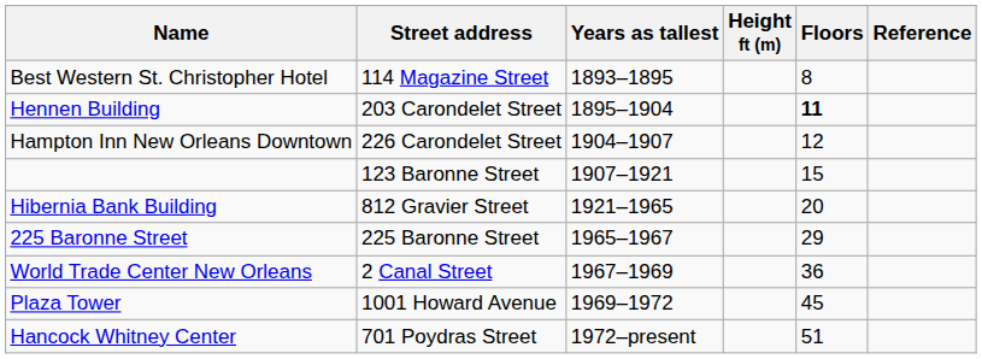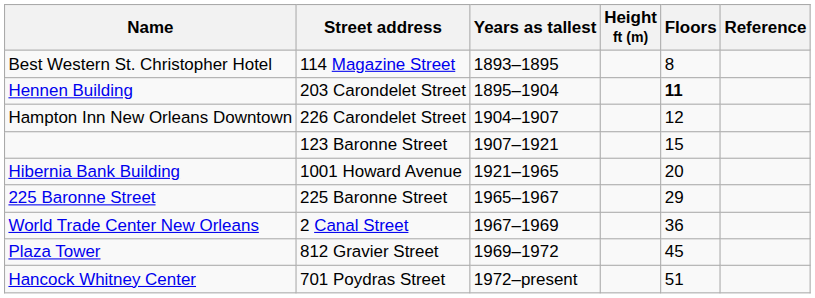 <table class="wikitable sortable">
 <tr>
 <th>Name</th>
 <th>Street address</th>
 <th>Years as tallest</th>
 <th>Height<br><small>ft (m)</small></th>
 <th>Floors</th>
 <th class="unsortable">Reference</th>
 </tr>
 <tr>
 <td>Best Western St. Christopher Hotel</td>
 <td>114 <a href='#'>Magazine Street</a></td>
 <td>1893–1895</td>
 <td></td>
 <td>8</td>
 <td></td>
 </tr>
 <tr>
 <td><a href='#'>Hennen Building</a></td>
 <td>203 Carondelet Street</td>
 <td>1895–1904</td>
 <td></td>
 <td><strong>11</strong></td>
 <td></td>
 </tr>
 <tr>
 <td>Hampton Inn New Orleans Downtown</td>
 <td>226 Carondelet Street</td>
 <td>1904–1907</td>
 <td></td>
 <td>12</td>
 <td></td>
 </tr>
 <tr>
 <td></td>
 <td>123 Baronne Street</td>
 <td>1907–1921</td>
 <td></td>
 <td>15</td>
 <td></td>
 </tr>
 <tr>
 <td><a href='#'>Hibernia Bank Building</a></td>
-<td>812 Gravier Street</td>
+<td>1001 Howard Avenue</td>
 <td>1921–1965</td>
 <td></td>
 <td>20</td>
 <td></td>
 </tr>
 <tr>
 <td><a href='#'>225 Baronne Street</a></td>
 <td>225 Baronne Street</td>
 <td>1965–1967</td>
 <td></td>
 <td>29</td>
 <td></td>
 </tr>
 <tr>
 <td><a href='#'>World Trade Center New Orleans</a></td>
 <td>2 <a href='#'>Canal Street</a></td>
 <td>1967–1969</td>
 <td></td>
 <td>36</td>
 <td></td>
 </tr>
 <tr>
 <td><a href='#'>Plaza Tower</a></td>
-<td>1001 Howard Avenue</td>
+<td>812 Gravier Street</td>
 <td>1969–1972</td>
 <td></td>
 <td>45</td>
 <td></td>
 </tr>
 <tr>
 <td><a href='#'>Hancock Whitney Center</a></td>
 <td>701 Poydras Street</td>
 <td>1972–present</td>
 <td></td>
 <td>51</td>
 <td></td>
 </tr>
 </table>
